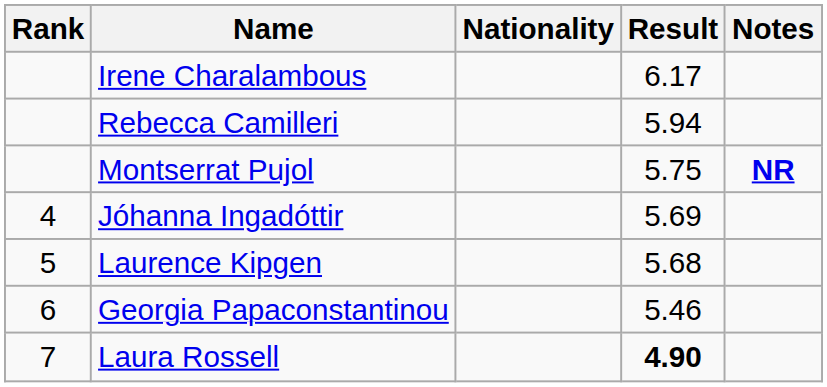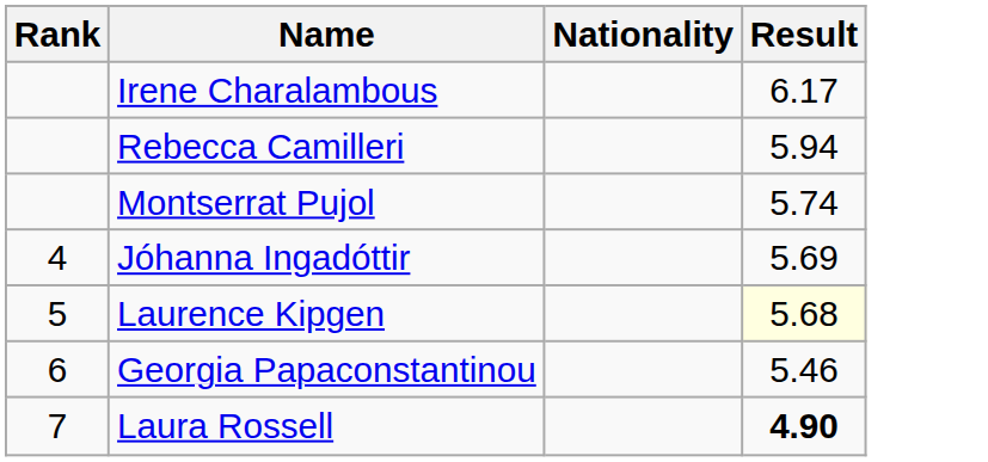 <table class="wikitable sortable" style="text-align:center; font-size:95%">
 <tr>
 <th>Rank</th>
 <th>Name</th>
 <th>Nationality</th>
 <th>Result</th>
-<th>Notes</th>
 </tr>
 <tr>
 <td></td>
 <td align=left><a href='#'>Irene Charalambous</a></td>
 <td align=left></td>
 <td>6.17</td>
-<td></td>
 </tr>
 <tr>
 <td></td>
 <td align=left><a href='#'>Rebecca Camilleri</a></td>
 <td align=left></td>
 <td>5.94</td>
-<td></td>
 </tr>
 <tr>
 <td></td>
 <td align=left><a href='#'>Montserrat Pujol</a></td>
 <td align=left></td>
-<td>5.75</td>
-<td><strong><a href='#'>NR</a></strong></td>
+<td>5.74</td>
 </tr>
 <tr>
 <td>4</td>
 <td align=left><a href='#'>Jóhanna Ingadóttir</a></td>
 <td align=left></td>
 <td>5.69</td>
-<td></td>
 </tr>
 <tr>
 <td>5</td>
 <td align=left><a href='#'>Laurence Kipgen</a></td>
 <td align=left></td>
-<td>5.68</td>
-<td></td>
+<td style="background: lightyellow;">5.68</td>
 </tr>
 <tr>
 <td>6</td>
 <td align=left><a href='#'>Georgia Papaconstantinou</a></td>
 <td align=left></td>
 <td>5.46</td>
-<td></td>
 </tr>
 <tr>
 <td>7</td>
 <td align=left><a href='#'>Laura Rossell</a></td>
 <td align=left></td>
 <td><strong>4.90</strong></td>
-<td></td>
 </tr>
 </table>
